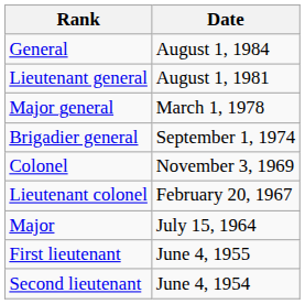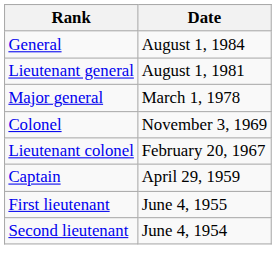 <table class="wikitable">
 <tr>
 <th>Rank</th>
 <th>Date</th>
 </tr>
 <tr>
 <td> <a href='#'>General</a></td>
 <td>August 1, 1984</td>
 </tr>
 <tr>
 <td> <a href='#'>Lieutenant general</a></td>
 <td>August 1, 1981</td>
 </tr>
 <tr>
 <td> <a href='#'>Major general</a></td>
 <td>March 1, 1978</td>
 </tr>
 <tr>
-<td><a href='#'>Brigadier general</a></td>
-<td>September 1, 1974</td>
-</tr>
-<tr>
 <td> <a href='#'>Colonel</a></td>
 <td>November 3, 1969</td>
 </tr>
 <tr>
 <td> <a href='#'>Lieutenant colonel</a></td>
 <td>February 20, 1967</td>
 </tr>
 <tr>
-<td> <a href='#'>Major</a></td>
-<td>July 15, 1964</td>
+<td> <a href='#'>Captain</a></td>
+<td>April 29, 1959</td>
 </tr>
 <tr>
 <td> <a href='#'>First lieutenant</a></td>
 <td>June 4, 1955</td>
 </tr>
 <tr>
 <td> <a href='#'>Second lieutenant</a></td>
 <td>June 4, 1954</td>
 </tr>
 </table>
